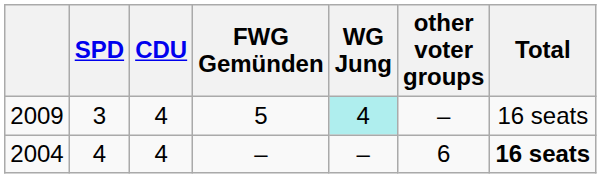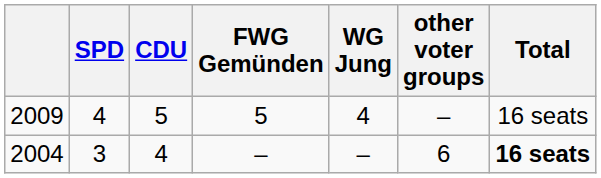 <table class="wikitable" style="text-align:center">
 <tr>
 <th> </th>
 <th><a href='#'>SPD</a></th>
 <th><a href='#'>CDU</a></th>
 <th>FWG<br>Gemünden</th>
 <th>WG<br>Jung</th>
 <th>other<br>voter<br>groups</th>
 <th>Total</th>
 </tr>
 <tr>
 <td>2009</td>
-<td>3</td>
 <td>4</td>
 <td>5</td>
-<td style="background: paleturquoise;">4</td>
+<td>5</td>
+<td>4</td>
 <td>–</td>
 <td>16 seats</td>
 </tr>
 <tr>
 <td>2004</td>
-<td>4</td>
+<td>3</td>
 <td>4</td>
 <td>–</td>
 <td>–</td>
 <td>6</td>
 <td><strong>16 seats</strong></td>
 </tr>
 </table>
